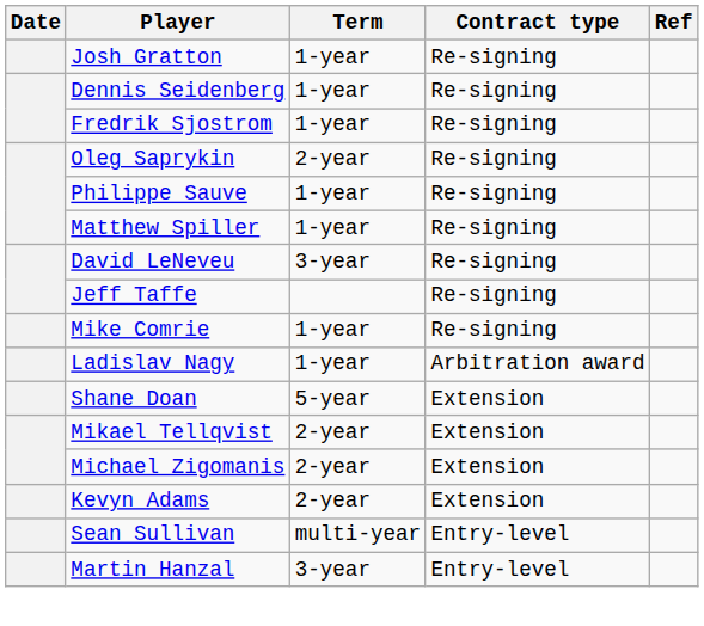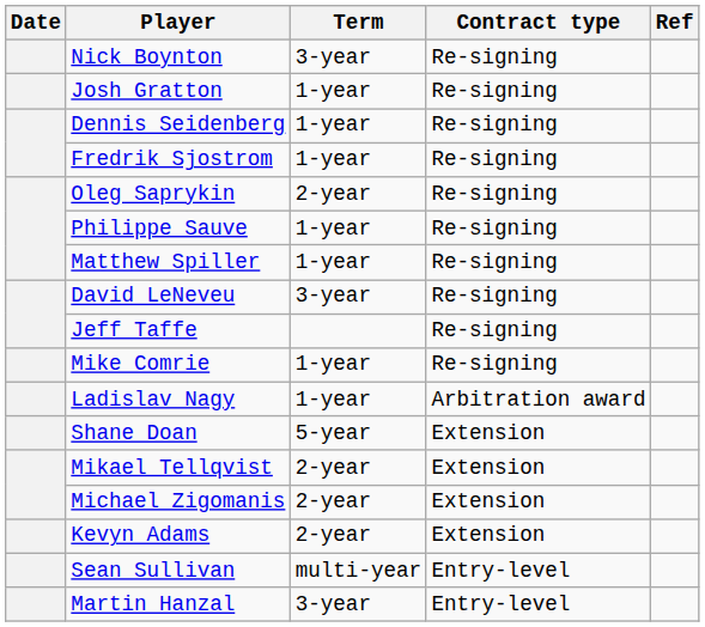 <table class="wikitable plainrowheaders">
 <tr style="background:#ddd; text-align:center;">
 <th>Date</th>
 <th>Player</th>
 <th>Term</th>
 <th>Contract type</th>
 <th>Ref</th>
+</tr>
+<tr>
+<th scope="row"></th>
+<td><a href='#'>Nick Boynton</a></td>
+<td>3-year</td>
+<td>Re-signing</td>
+<td></td>
 </tr>
 <tr>
 <th scope="row"></th>
 <td><a href='#'>Josh Gratton</a></td>
 <td>1-year</td>
 <td>Re-signing</td>
 <td></td>
 </tr>
 <tr>
 <th scope="row" rowspan=2></th>
 <td><a href='#'>Dennis Seidenberg</a></td>
 <td>1-year</td>
 <td>Re-signing</td>
 <td></td>
 </tr>
 <tr>
 <td><a href='#'>Fredrik Sjostrom</a></td>
 <td>1-year</td>
 <td>Re-signing</td>
 <td></td>
 </tr>
 <tr>
 <th scope="row" rowspan=3></th>
 <td><a href='#'>Oleg Saprykin</a></td>
 <td>2-year</td>
 <td>Re-signing</td>
 <td></td>
 </tr>
 <tr>
 <td><a href='#'>Philippe Sauve</a></td>
 <td>1-year</td>
 <td>Re-signing</td>
 <td></td>
 </tr>
 <tr>
 <td><a href='#'>Matthew Spiller</a></td>
 <td>1-year</td>
 <td>Re-signing</td>
 <td></td>
 </tr>
 <tr>
 <th scope="row" rowspan=2></th>
 <td><a href='#'>David LeNeveu</a></td>
 <td>3-year</td>
 <td>Re-signing</td>
 <td></td>
 </tr>
 <tr>
 <td><a href='#'>Jeff Taffe</a></td>
 <td></td>
 <td>Re-signing</td>
 <td></td>
 </tr>
 <tr>
 <th scope="row"></th>
 <td><a href='#'>Mike Comrie</a></td>
 <td>1-year</td>
 <td>Re-signing</td>
 <td></td>
 </tr>
 <tr>
 <th scope="row"></th>
 <td><a href='#'>Ladislav Nagy</a></td>
 <td>1-year</td>
 <td>Arbitration award</td>
 <td></td>
 </tr>
 <tr>
 <th scope="row"></th>
 <td><a href='#'>Shane Doan</a></td>
 <td>5-year</td>
 <td>Extension</td>
 <td></td>
 </tr>
 <tr>
 <th scope="row" rowspan=2></th>
 <td><a href='#'>Mikael Tellqvist</a></td>
 <td>2-year</td>
 <td>Extension</td>
 <td></td>
 </tr>
 <tr>
 <td><a href='#'>Michael Zigomanis</a></td>
 <td>2-year</td>
 <td>Extension</td>
 <td></td>
 </tr>
 <tr>
 <th scope="row"></th>
 <td><a href='#'>Kevyn Adams</a></td>
 <td>2-year</td>
 <td>Extension</td>
 <td></td>
 </tr>
 <tr>
 <th scope="row"></th>
 <td><a href='#'>Sean Sullivan</a></td>
 <td>multi-year</td>
 <td>Entry-level</td>
 <td></td>
 </tr>
 <tr>
 <th scope="row"></th>
 <td><a href='#'>Martin Hanzal</a></td>
 <td>3-year</td>
 <td>Entry-level</td>
 <td></td>
 </tr>
 </table>
